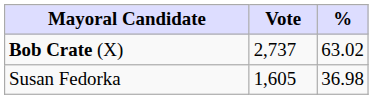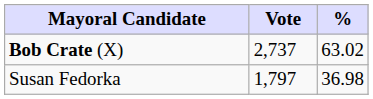 <table class="wikitable">
 <tr>
 <th style="background:#ddf; width:200px;">Mayoral Candidate</th>
 <th style="background:#ddf; width:50px;">Vote</th>
 <th style="background:#ddf; width:30px;">%</th>
 </tr>
 <tr>
 <td><strong>Bob Crate</strong> (X)</td>
 <td>2,737</td>
 <td>63.02</td>
 </tr>
 <tr>
 <td>Susan Fedorka</td>
-<td>1,605</td>
+<td>1,797</td>
 <td>36.98</td>
 </tr>
 </table>
